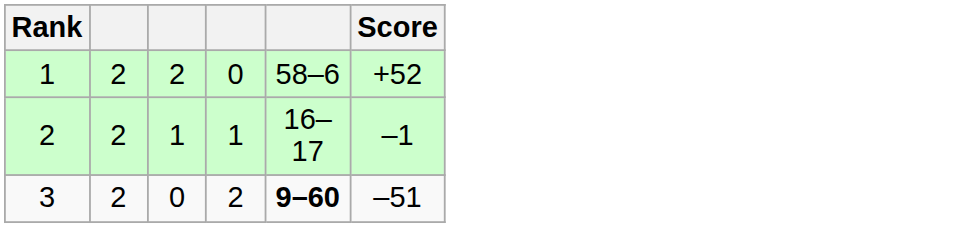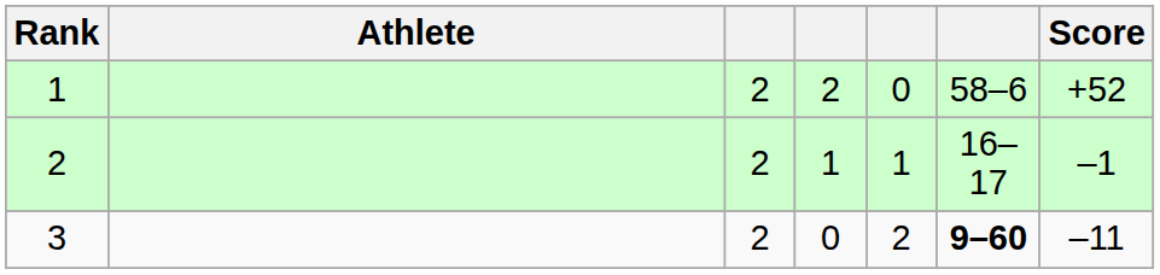 <table class="wikitable" style="text-align: center;">
 <tr>
 <th width=25>Rank</th>
+<th width=275>Athlete</th>
 <th width=25></th>
 <th width=25></th>
 <th width=25></th>
 <th width=40></th>
 <th width=40>Score</th>
 </tr>
 <tr bgcolor=ccffcc>
 <td>1</td>
+<td align=left></td>
 <td>2</td>
 <td>2</td>
 <td>0</td>
 <td>58–6</td>
 <td>+52</td>
 </tr>
 <tr bgcolor=ccffcc>
 <td>2</td>
+<td align=left></td>
 <td>2</td>
 <td>1</td>
 <td>1</td>
 <td>16–17</td>
 <td>–1</td>
 </tr>
 <tr>
 <td>3</td>
+<td align=left></td>
 <td>2</td>
 <td>0</td>
 <td>2</td>
 <td><strong>9–60</strong></td>
-<td>–51</td>
+<td>–11</td>
 </tr>
 </table>
